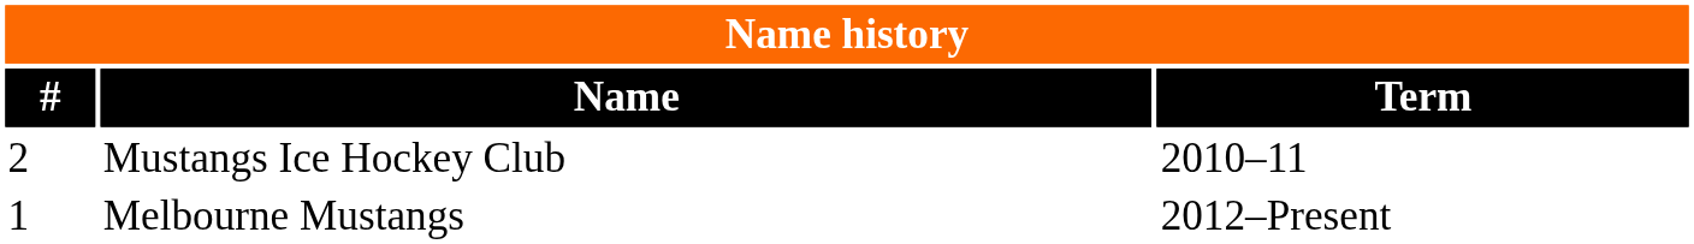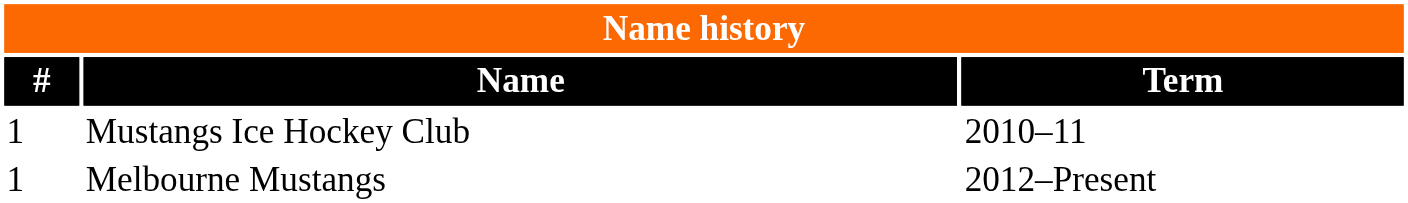 <table class="toccolours" style="width:40em">
 <tr>
 <th colspan="3" style="background:#fc6902;color:white;border:#fc6902 1px solid">Name history</th>
 </tr>
 <tr>
 <th style="background:#000000;color:white;border:#000000 1px solid; width: 30px">#</th>
 <th style="background:#000000;color:white;border:#000000 1px solid">Name</th>
 <th style="background:#000000;color:white;border:#000000 1px solid">Term</th>
 </tr>
 <tr>
-<td>2</td>
+<td>1</td>
 <td>Mustangs Ice Hockey Club</td>
 <td>2010–11</td>
 </tr>
 <tr>
 <td>1</td>
 <td>Melbourne Mustangs</td>
 <td>2012–Present</td>
 </tr>
 <tr>
 </tr>
 </table>
